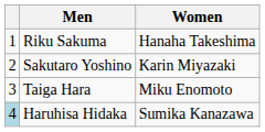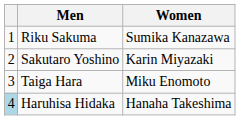 <table class="wikitable">
 <tr>
 <th></th>
 <th>Men</th>
 <th>Women</th>
 </tr>
 <tr>
 <td align=center>1</td>
 <td>Riku Sakuma</td>
-<td>Hanaha Takeshima</td>
+<td>Sumika Kanazawa</td>
 </tr>
 <tr>
 <td align=center>2</td>
 <td>Sakutaro Yoshino</td>
 <td>Karin Miyazaki</td>
 </tr>
 <tr>
 <td align=center>3</td>
 <td>Taiga Hara</td>
 <td>Miku Enomoto</td>
 </tr>
 <tr>
 <td align=center style="background: lightblue;">4</td>
 <td>Haruhisa Hidaka</td>
-<td>Sumika Kanazawa</td>
+<td>Hanaha Takeshima</td>
 </tr>
 </table>
